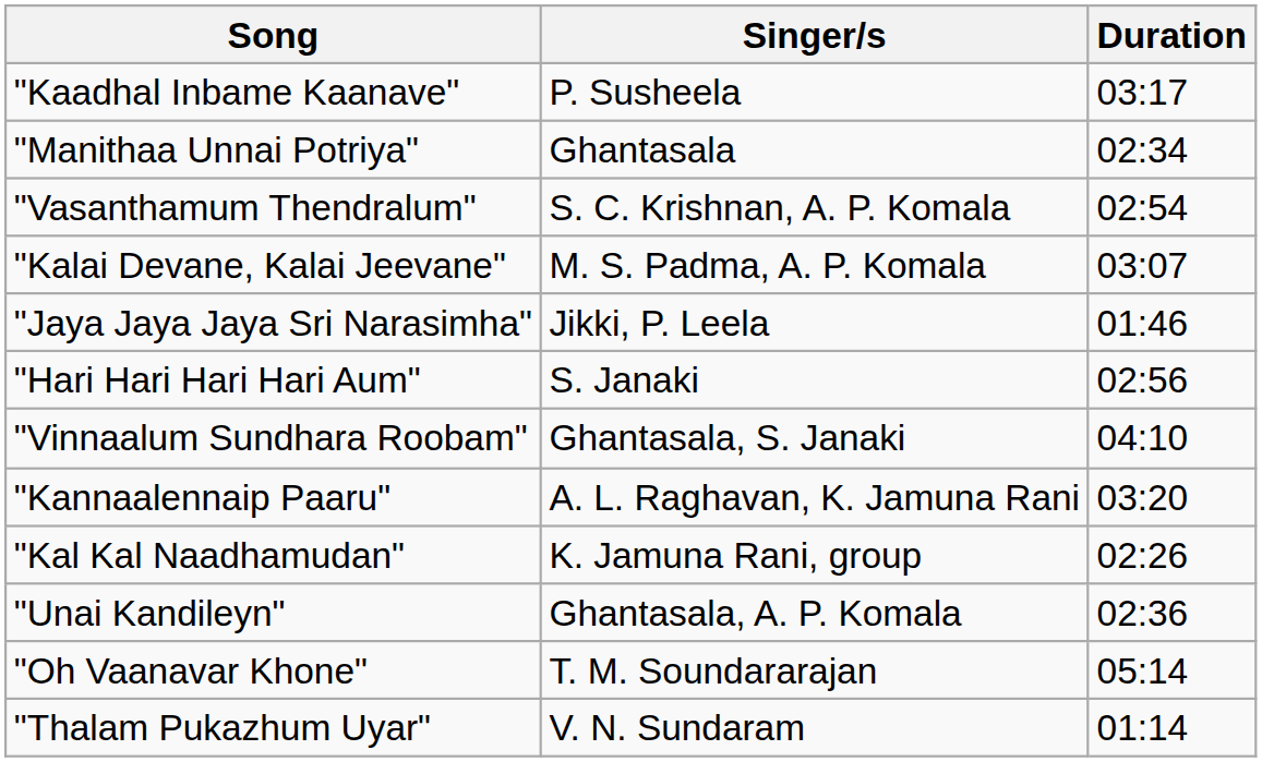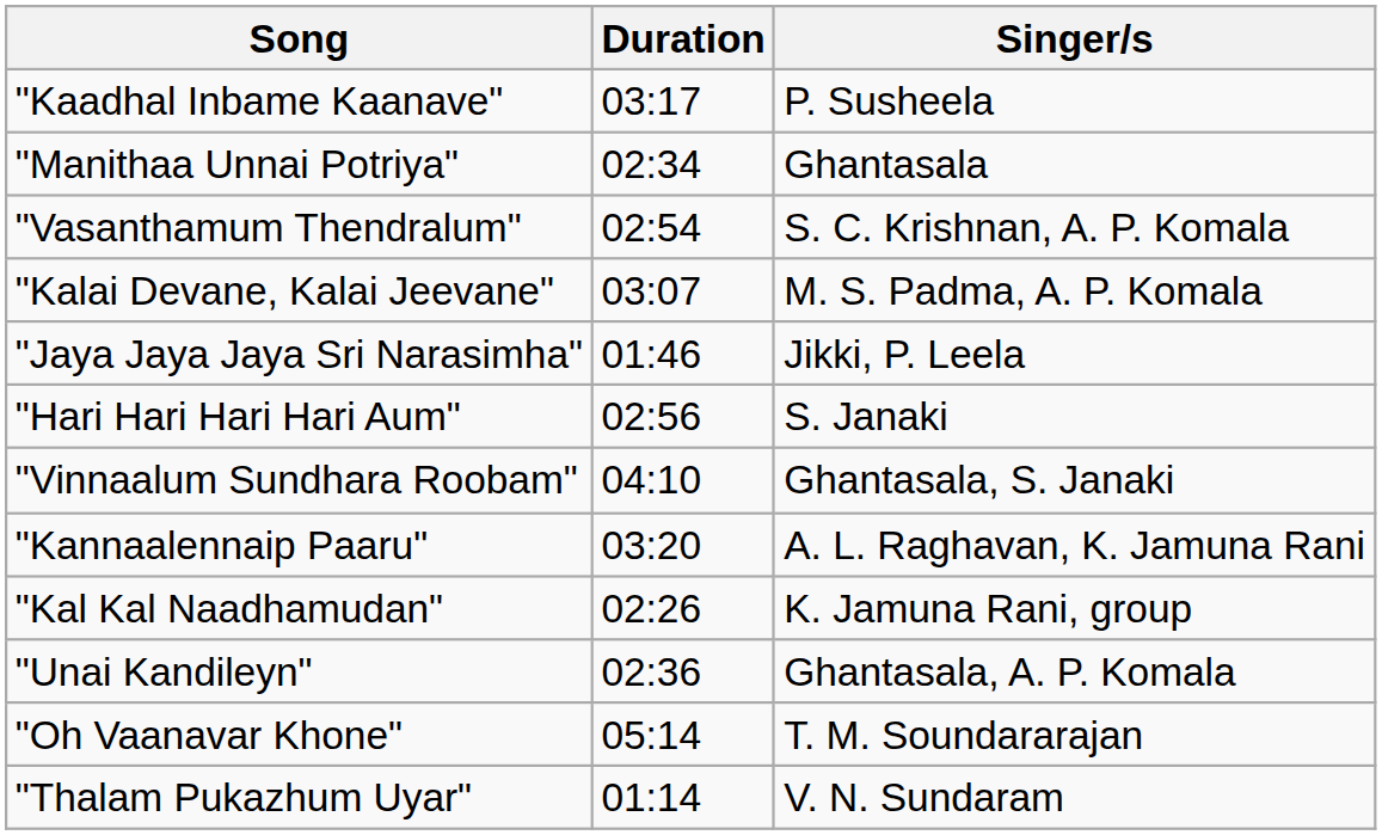 <table class="wikitable" style="font-size:95%;">
 <tr>
 <th>Song</th>
+<th>Duration</th>
 <th>Singer/s</th>
-<th>Duration</th>
 </tr>
 <tr>
 <td>"Kaadhal Inbame Kaanave"</td>
+<td>03:17</td>
 <td>P. Susheela</td>
-<td>03:17</td>
 </tr>
 <tr>
 <td>"Manithaa Unnai Potriya"</td>
+<td>02:34</td>
 <td>Ghantasala</td>
-<td>02:34</td>
 </tr>
 <tr>
 <td>"Vasanthamum Thendralum"</td>
+<td>02:54</td>
 <td>S. C. Krishnan, A. P. Komala</td>
-<td>02:54</td>
 </tr>
 <tr>
 <td>"Kalai Devane, Kalai Jeevane"</td>
+<td>03:07</td>
 <td>M. S. Padma, A. P. Komala</td>
-<td>03:07</td>
 </tr>
 <tr>
 <td>"Jaya Jaya Jaya Sri Narasimha"</td>
+<td>01:46</td>
 <td>Jikki, P. Leela</td>
-<td>01:46</td>
 </tr>
 <tr>
 <td>"Hari Hari Hari Hari Aum"</td>
+<td>02:56</td>
 <td>S. Janaki</td>
-<td>02:56</td>
 </tr>
 <tr>
 <td>"Vinnaalum Sundhara Roobam"</td>
+<td>04:10</td>
 <td>Ghantasala, S. Janaki</td>
-<td>04:10</td>
 </tr>
 <tr>
 <td>"Kannaalennaip Paaru"</td>
+<td>03:20</td>
 <td>A. L. Raghavan, K. Jamuna Rani</td>
-<td>03:20</td>
 </tr>
 <tr>
 <td>"Kal Kal Naadhamudan"</td>
+<td>02:26</td>
 <td>K. Jamuna Rani, group</td>
-<td>02:26</td>
 </tr>
 <tr>
 <td>"Unai Kandileyn"</td>
+<td>02:36</td>
 <td>Ghantasala, A. P. Komala</td>
-<td>02:36</td>
 </tr>
 <tr>
 <td>"Oh Vaanavar Khone"</td>
+<td>05:14</td>
 <td>T. M. Soundararajan</td>
-<td>05:14</td>
 </tr>
 <tr>
 <td>"Thalam Pukazhum Uyar"</td>
+<td>01:14</td>
 <td>V. N. Sundaram</td>
-<td>01:14</td>
 </tr>
 </table>
